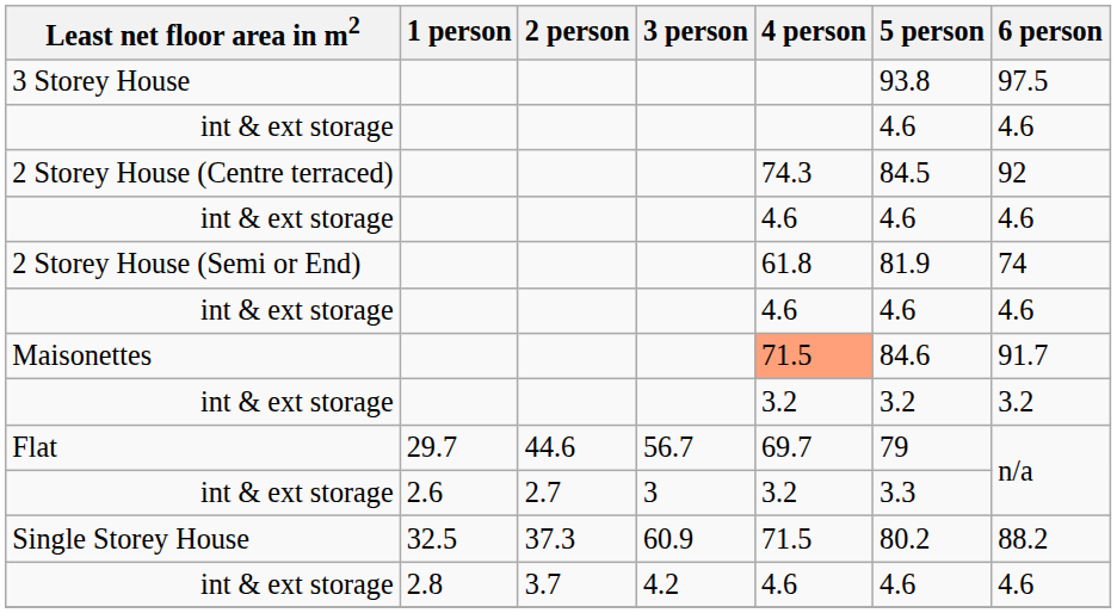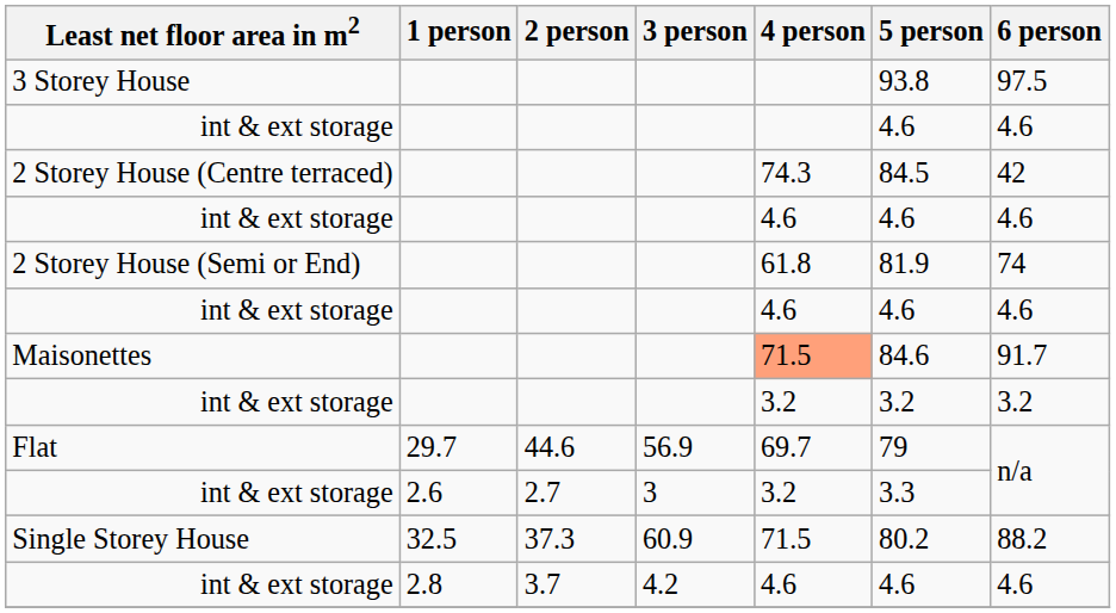 <table class="wikitable">
 <tr>
 <th>Least net floor area in m<sup>2</sup></th>
 <th>1 person</th>
 <th>2 person</th>
 <th>3 person</th>
 <th>4 person</th>
 <th>5 person</th>
 <th>6 person</th>
 </tr>
 <tr>
 <td>3 Storey House</td>
 <td></td>
 <td></td>
 <td></td>
 <td></td>
 <td>93.8</td>
 <td>97.5</td>
 </tr>
 <tr>
 <td align="right">int & ext storage</td>
 <td></td>
 <td></td>
 <td></td>
 <td></td>
 <td>4.6</td>
 <td>4.6</td>
 </tr>
 <tr>
 <td>2 Storey House (Centre terraced)</td>
 <td></td>
 <td></td>
 <td></td>
 <td>74.3</td>
 <td>84.5</td>
-<td>92</td>
+<td>42</td>
 </tr>
 <tr>
 <td align="right">int & ext storage</td>
 <td></td>
 <td></td>
 <td></td>
 <td>4.6</td>
 <td>4.6</td>
 <td>4.6</td>
 </tr>
 <tr>
 <td>2 Storey House (Semi or End)</td>
 <td></td>
 <td></td>
 <td></td>
 <td>61.8</td>
 <td>81.9</td>
 <td>74</td>
 </tr>
 <tr>
 <td align="right">int & ext storage</td>
 <td></td>
 <td></td>
 <td></td>
 <td>4.6</td>
 <td>4.6</td>
 <td>4.6</td>
 </tr>
 <tr>
 <td>Maisonettes</td>
 <td></td>
 <td></td>
 <td></td>
 <td style="background: lightsalmon;">71.5</td>
 <td>84.6</td>
 <td>91.7</td>
 </tr>
 <tr>
 <td align="right">int & ext storage</td>
 <td></td>
 <td></td>
 <td></td>
 <td>3.2</td>
 <td>3.2</td>
 <td>3.2</td>
 </tr>
 <tr>
 <td>Flat</td>
 <td>29.7</td>
 <td>44.6</td>
-<td>56.7</td>
+<td>56.9</td>
 <td>69.7</td>
 <td>79</td>
 <td rowspan="2">n/a</td>
 </tr>
 <tr>
 <td align="right">int & ext storage</td>
 <td>2.6</td>
 <td>2.7</td>
 <td>3</td>
 <td>3.2</td>
 <td>3.3</td>
 </tr>
 <tr>
 <td>Single Storey House</td>
 <td>32.5</td>
 <td>37.3</td>
 <td>60.9</td>
 <td>71.5</td>
 <td>80.2</td>
 <td>88.2</td>
 </tr>
 <tr>
 <td align="right">int & ext storage</td>
 <td>2.8</td>
 <td>3.7</td>
 <td>4.2</td>
 <td>4.6</td>
 <td>4.6</td>
 <td>4.6</td>
 </tr>
 <tr>
 </tr>
 </table>
